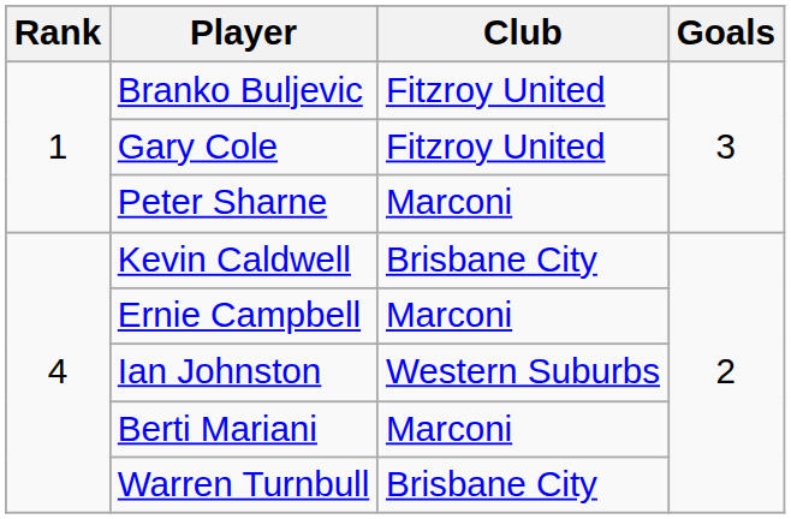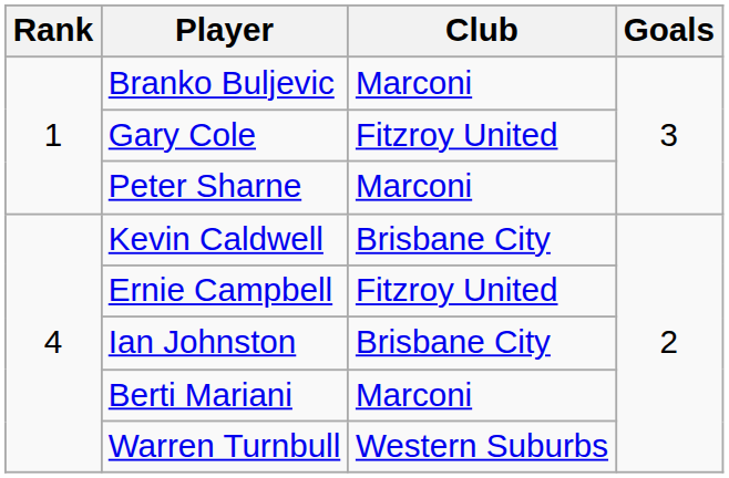 <table class="wikitable" style="text-align:center">
 <tr>
 <th>Rank</th>
 <th>Player</th>
 <th>Club</th>
 <th>Goals</th>
 </tr>
 <tr>
 <td rowspan="3">1</td>
 <td align="left"> <a href='#'>Branko Buljevic</a></td>
-<td align="left"><a href='#'>Fitzroy United</a></td>
+<td align="left"><a href='#'>Marconi</a></td>
 <td rowspan="3">3</td>
 </tr>
 <tr>
 <td align="left"> <a href='#'>Gary Cole</a></td>
 <td align="left"><a href='#'>Fitzroy United</a></td>
 </tr>
 <tr>
 <td align="left"> <a href='#'>Peter Sharne</a></td>
 <td align="left"><a href='#'>Marconi</a></td>
 </tr>
 <tr>
 <td rowspan="5">4</td>
 <td align="left"> <a href='#'>Kevin Caldwell</a></td>
 <td align="left"><a href='#'>Brisbane City</a></td>
 <td rowspan="5">2</td>
 </tr>
 <tr>
 <td align="left"> <a href='#'>Ernie Campbell</a></td>
-<td align="left"><a href='#'>Marconi</a></td>
+<td align="left"><a href='#'>Fitzroy United</a></td>
 </tr>
 <tr>
 <td align="left"> <a href='#'>Ian Johnston</a></td>
-<td align="left"><a href='#'>Western Suburbs</a></td>
+<td align="left"><a href='#'>Brisbane City</a></td>
 </tr>
 <tr>
 <td align="left"> <a href='#'>Berti Mariani</a></td>
 <td align="left"><a href='#'>Marconi</a></td>
 </tr>
 <tr>
 <td align="left"> <a href='#'>Warren Turnbull</a></td>
-<td align="left"><a href='#'>Brisbane City</a></td>
+<td align="left"><a href='#'>Western Suburbs</a></td>
 </tr>
 </table>
